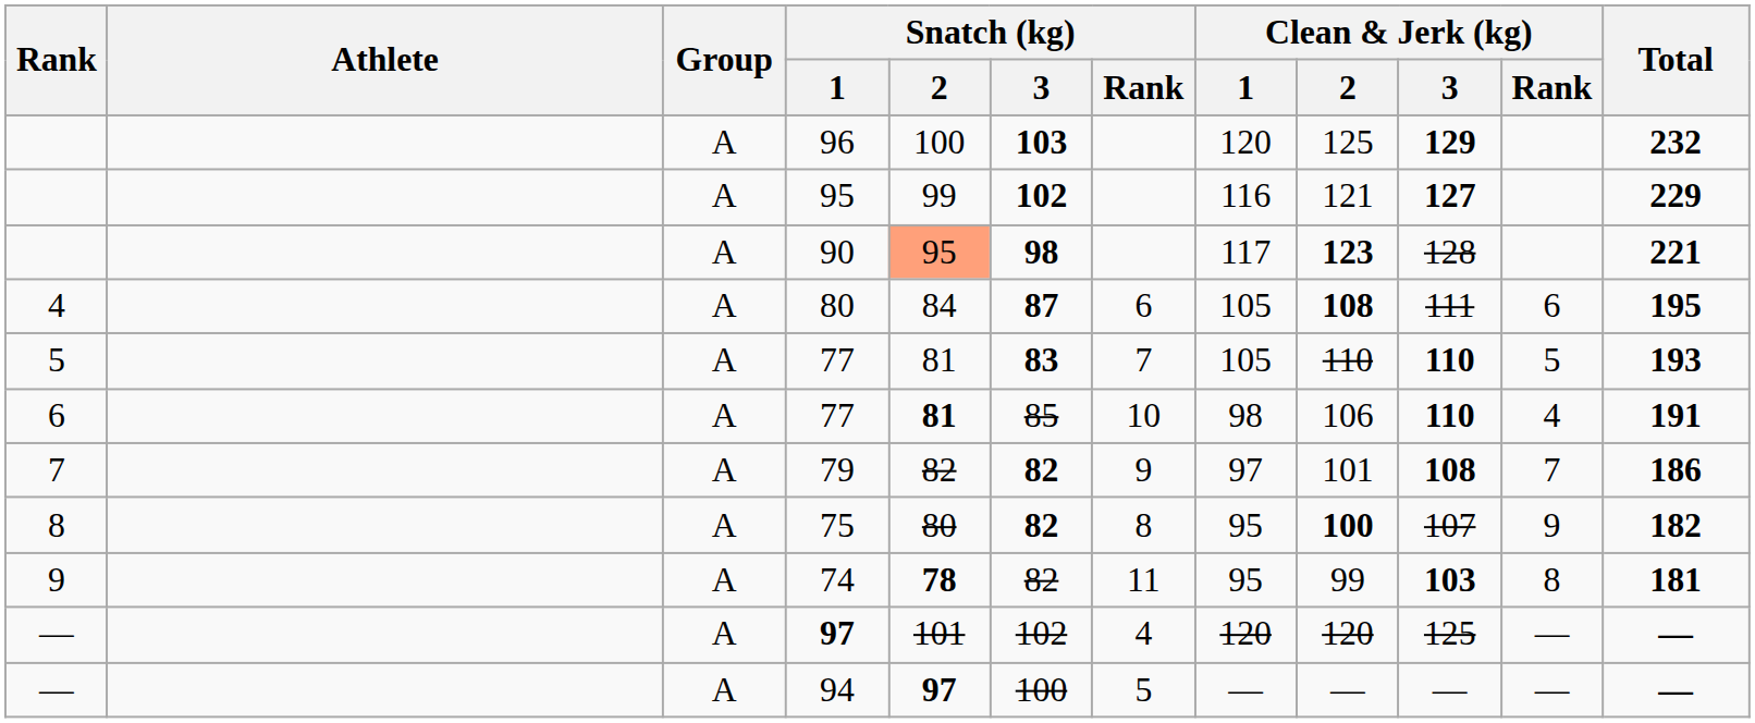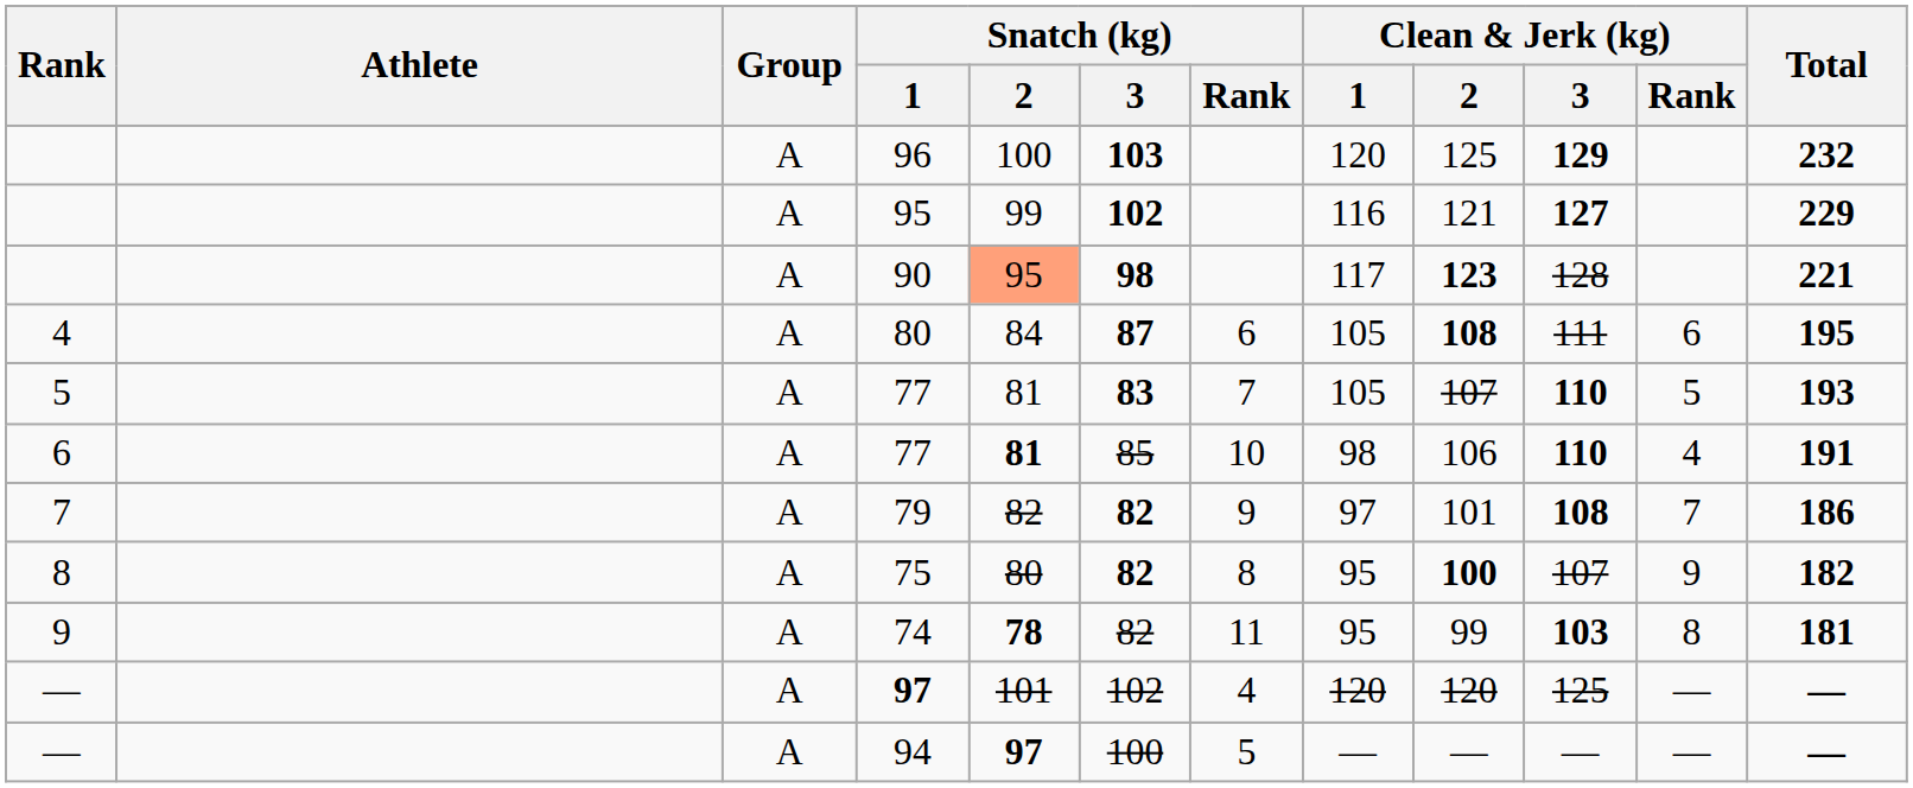 <table class = "wikitable" style="text-align:center;">
 <tr>
 <th rowspan=2 width=40>Rank</th>
 <th rowspan=2 width=250>Athlete</th>
 <th rowspan=2 width=50>Group</th>
 <th colspan=4>Snatch (kg)</th>
 <th colspan=4>Clean & Jerk (kg)</th>
 <th rowspan=2 width=60>Total</th>
 </tr>
 <tr>
 <th width=40>1</th>
 <th width=40>2</th>
 <th width=40>3</th>
 <th width=40>Rank</th>
 <th width=40>1</th>
 <th width=40>2</th>
 <th width=40>3</th>
 <th width=40>Rank</th>
 </tr>
 <tr>
 <td></td>
 <td align=left></td>
 <td>A</td>
 <td>96</td>
 <td>100</td>
 <td><strong>103</strong></td>
 <td></td>
 <td>120</td>
 <td>125</td>
 <td><strong>129</strong></td>
 <td></td>
 <td><strong>232</strong></td>
 </tr>
 <tr>
 <td></td>
 <td align=left></td>
 <td>A</td>
 <td>95</td>
 <td>99</td>
 <td><strong>102</strong></td>
 <td></td>
 <td>116</td>
 <td>121</td>
 <td><strong>127</strong></td>
 <td></td>
 <td><strong>229</strong></td>
 </tr>
 <tr>
 <td></td>
 <td align=left></td>
 <td>A</td>
 <td>90</td>
 <td style="background: lightsalmon;">95</td>
 <td><strong>98</strong></td>
 <td></td>
 <td>117</td>
 <td><strong>123</strong></td>
 <td><s>128</s></td>
 <td></td>
 <td><strong>221</strong></td>
 </tr>
 <tr>
 <td>4</td>
 <td align=left></td>
 <td>A</td>
 <td>80</td>
 <td>84</td>
 <td><strong>87</strong></td>
 <td>6</td>
 <td>105</td>
 <td><strong>108</strong></td>
 <td><s>111</s></td>
 <td>6</td>
 <td><strong>195</strong></td>
 </tr>
 <tr>
 <td>5</td>
 <td align=left></td>
 <td>A</td>
 <td>77</td>
 <td>81</td>
 <td><strong>83</strong></td>
 <td>7</td>
 <td>105</td>
-<td><s>110</s></td>
+<td><s>107</s></td>
 <td><strong>110</strong></td>
 <td>5</td>
 <td><strong>193</strong></td>
 </tr>
 <tr>
 <td>6</td>
 <td align=left></td>
 <td>A</td>
 <td>77</td>
 <td><strong>81</strong></td>
 <td><s>85</s></td>
 <td>10</td>
 <td>98</td>
 <td>106</td>
 <td><strong>110</strong></td>
 <td>4</td>
 <td><strong>191</strong></td>
 </tr>
 <tr>
 <td>7</td>
 <td align=left></td>
 <td>A</td>
 <td>79</td>
 <td><s>82</s></td>
 <td><strong>82</strong></td>
 <td>9</td>
 <td>97</td>
 <td>101</td>
 <td><strong>108</strong></td>
 <td>7</td>
 <td><strong>186</strong></td>
 </tr>
 <tr>
 <td>8</td>
 <td align=left></td>
 <td>A</td>
 <td>75</td>
 <td><s>80</s></td>
 <td><strong>82</strong></td>
 <td>8</td>
 <td>95</td>
 <td><strong>100</strong></td>
 <td><s>107</s></td>
 <td>9</td>
 <td><strong>182</strong></td>
 </tr>
 <tr>
 <td>9</td>
 <td align=left></td>
 <td>A</td>
 <td>74</td>
 <td><strong>78</strong></td>
 <td><s>82</s></td>
 <td>11</td>
 <td>95</td>
 <td>99</td>
 <td><strong>103</strong></td>
 <td>8</td>
 <td><strong>181</strong></td>
 </tr>
 <tr>
 <td>—</td>
 <td align=left></td>
 <td>A</td>
 <td><strong>97</strong></td>
 <td><s>101</s></td>
 <td><s>102</s></td>
 <td>4</td>
 <td><s>120</s></td>
 <td><s>120</s></td>
 <td><s>125</s></td>
 <td>—</td>
 <td><strong>—</strong></td>
 </tr>
 <tr>
 <td>—</td>
 <td align=left></td>
 <td>A</td>
 <td>94</td>
 <td><strong>97</strong></td>
 <td><s>100</s></td>
 <td>5</td>
 <td>—</td>
 <td>—</td>
 <td>—</td>
 <td>—</td>
 <td><strong>—</strong></td>
 </tr>
 </table>
